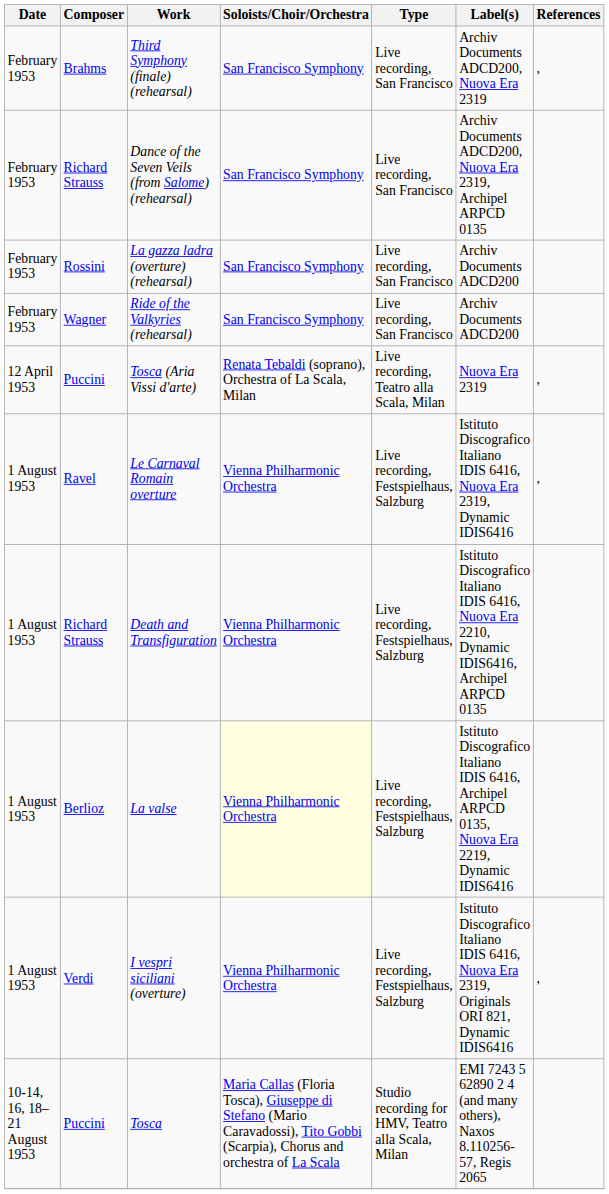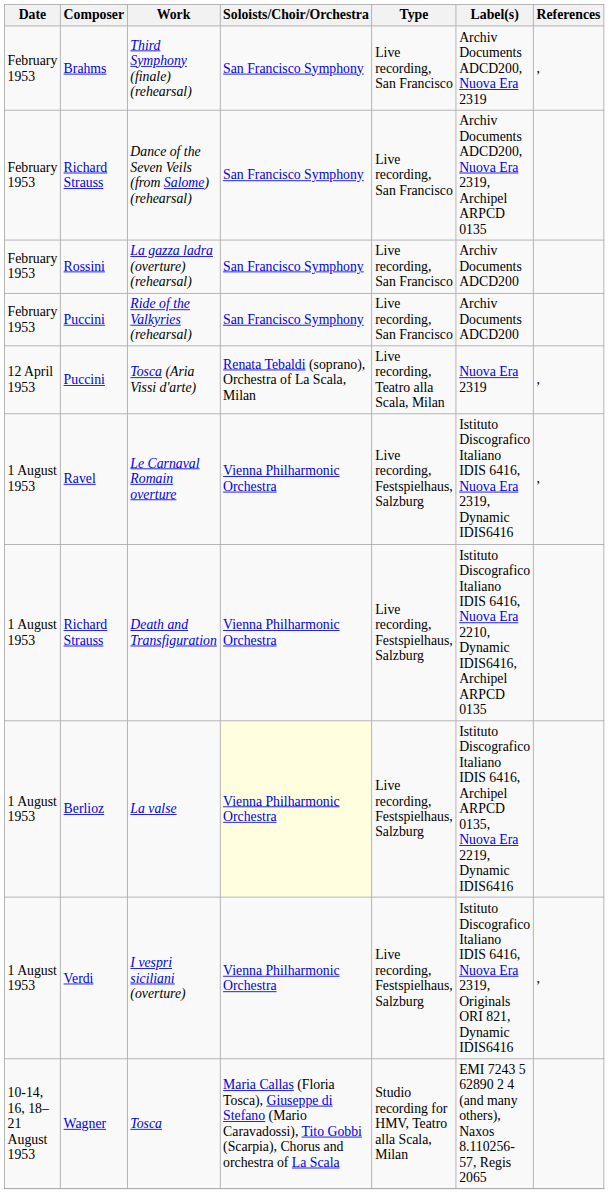 <table class="wikitable">
 <tr>
 <th>Date</th>
 <th>Composer</th>
 <th>Work</th>
 <th>Soloists/Choir/Orchestra</th>
 <th>Type</th>
 <th>Label(s)</th>
 <th>References</th>
 </tr>
 <tr>
 <td>February 1953</td>
 <td><a href='#'>Brahms</a></td>
 <td><em><a href='#'>Third Symphony</a> (finale) (rehearsal)</em> </td>
 <td><a href='#'>San Francisco Symphony</a></td>
 <td>Live recording, San Francisco</td>
 <td>Archiv Documents ADCD200, <a href='#'>Nuova Era</a> 2319</td>
 <td>, </td>
 </tr>
 <tr>
 <td>February 1953</td>
 <td><a href='#'>Richard Strauss</a></td>
 <td><em>Dance of the Seven Veils (from <a href='#'>Salome</a>) (rehearsal)</em></td>
 <td><a href='#'>San Francisco Symphony</a></td>
 <td>Live recording, San Francisco</td>
 <td>Archiv Documents ADCD200, <a href='#'>Nuova Era</a> 2319, Archipel ARPCD 0135</td>
 <td></td>
 </tr>
 <tr>
 <td>February 1953</td>
 <td><a href='#'>Rossini</a></td>
 <td><em><a href='#'>La gazza ladra</a> (overture) (rehearsal)</em></td>
 <td><a href='#'>San Francisco Symphony</a></td>
 <td>Live recording, San Francisco</td>
 <td>Archiv Documents ADCD200</td>
 <td></td>
 </tr>
 <tr>
 <td>February 1953</td>
-<td><a href='#'>Wagner</a></td>
+<td><a href='#'>Puccini</a></td>
 <td><em><a href='#'>Ride of the Valkyries</a> (rehearsal)</em></td>
 <td><a href='#'>San Francisco Symphony</a></td>
 <td>Live recording, San Francisco</td>
 <td>Archiv Documents ADCD200</td>
 <td></td>
 </tr>
 <tr>
 <td>12 April 1953</td>
 <td><a href='#'>Puccini</a></td>
 <td><em><a href='#'>Tosca</a> (Aria Vissi d'arte)</em></td>
 <td><a href='#'>Renata Tebaldi</a> (soprano), Orchestra of La Scala, Milan</td>
 <td>Live recording, Teatro alla Scala, Milan</td>
 <td><a href='#'>Nuova Era</a> 2319</td>
 <td>, </td>
 </tr>
 <tr>
 <td>1 August 1953</td>
 <td><a href='#'>Ravel</a></td>
 <td><em><a href='#'>Le Carnaval Romain overture</a></em></td>
 <td><a href='#'>Vienna Philharmonic Orchestra</a></td>
 <td>Live recording, Festspielhaus, Salzburg</td>
 <td>Istituto Discografico Italiano IDIS 6416, <a href='#'>Nuova Era</a> 2319, Dynamic IDIS6416</td>
 <td>, </td>
 </tr>
 <tr>
 <td>1 August 1953</td>
 <td><a href='#'>Richard Strauss</a></td>
 <td><em><a href='#'>Death and Transfiguration</a></em></td>
 <td><a href='#'>Vienna Philharmonic Orchestra</a></td>
 <td>Live recording, Festspielhaus, Salzburg</td>
 <td>Istituto Discografico Italiano IDIS 6416, <a href='#'>Nuova Era</a> 2210, Dynamic IDIS6416, Archipel ARPCD 0135</td>
 <td> </td>
 </tr>
 <tr>
 <td>1 August 1953</td>
 <td><a href='#'>Berlioz</a></td>
 <td><em><a href='#'>La valse</a></em></td>
 <td style="background: lightyellow;"><a href='#'>Vienna Philharmonic Orchestra</a></td>
 <td>Live recording, Festspielhaus, Salzburg</td>
 <td>Istituto Discografico Italiano IDIS 6416, Archipel ARPCD 0135, <a href='#'>Nuova Era</a> 2219, Dynamic IDIS6416</td>
 <td></td>
 </tr>
 <tr>
 <td>1 August 1953</td>
 <td><a href='#'>Verdi</a></td>
 <td><em><a href='#'>I vespri siciliani</a> (overture)</em></td>
 <td><a href='#'>Vienna Philharmonic Orchestra</a></td>
 <td>Live recording, Festspielhaus, Salzburg</td>
 <td>Istituto Discografico Italiano IDIS 6416, <a href='#'>Nuova Era</a> 2319, Originals ORI 821, Dynamic IDIS6416</td>
 <td>, </td>
 </tr>
 <tr>
 <td>10-14, 16, 18–21 August 1953</td>
-<td><a href='#'>Puccini</a></td>
+<td><a href='#'>Wagner</a></td>
 <td><em><a href='#'>Tosca</a></em></td>
 <td><a href='#'>Maria Callas</a> (Floria Tosca), <a href='#'>Giuseppe di Stefano</a> (Mario Caravadossi), <a href='#'>Tito Gobbi</a> (Scarpia), Chorus and orchestra of <a href='#'>La Scala</a></td>
 <td>Studio recording for HMV, Teatro alla Scala, Milan</td>
 <td>EMI 7243 5 62890 2 4 (and many others), Naxos 8.110256-57, Regis 2065</td>
 <td></td>
 </tr>
 <tr>
 </tr>
 </table>
